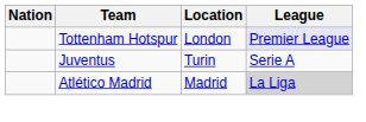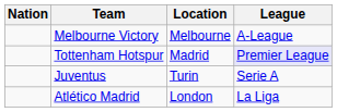 <table class="wikitable sortable">
 <tr>
 <th>Nation</th>
 <th>Team</th>
 <th>Location</th>
 <th>League</th>
 </tr>
 <tr>
 <td></td>
+<td><a href='#'>Melbourne Victory</a></td>
+<td><a href='#'>Melbourne</a></td>
+<td><a href='#'>A-League</a></td>
+</tr>
+<tr>
+<td></td>
 <td><a href='#'>Tottenham Hotspur</a></td>
-<td><a href='#'>London</a></td>
+<td><a href='#'>Madrid</a></td>
 <td style="background: lavender;"><a href='#'>Premier League</a></td>
 </tr>
 <tr>
 <td></td>
 <td><a href='#'>Juventus</a></td>
 <td><a href='#'>Turin</a></td>
 <td><a href='#'>Serie A</a></td>
 </tr>
 <tr>
 <td></td>
 <td><a href='#'>Atlético Madrid</a></td>
-<td><a href='#'>Madrid</a></td>
-<td style="background: lightgrey;"><a href='#'>La Liga</a></td>
+<td><a href='#'>London</a></td>
+<td><a href='#'>La Liga</a></td>
 </tr>
 </table>
